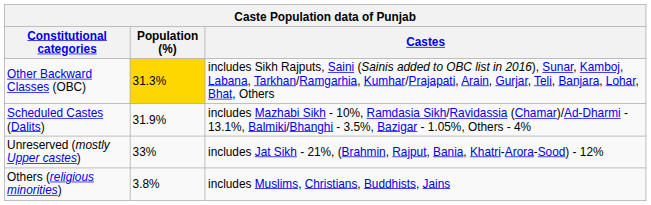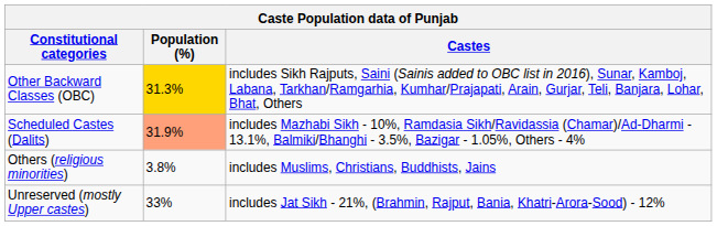 <table class="wikitable">
 <tr>
 <th colspan="3">Caste Population data of Punjab <sup></sup></th>
 </tr>
 <tr>
 <th><a href='#'>Constitutional categories</a></th>
 <th>Population (%)</th>
 <th><a href='#'>Castes</a></th>
 </tr>
 <tr>
 <td><a href='#'>Other Backward Classes</a> (OBC)</td>
 <td style="background: gold;">31.3%</td>
 <td>includes Sikh Rajputs, <a href='#'>Saini</a> (<em>Sainis added to OBC list in 2016</em>), <a href='#'>Sunar</a>, <a href='#'>Kamboj</a>, <a href='#'>Labana</a>, <a href='#'>Tarkhan</a>/<a href='#'>Ramgarhia</a>, <a href='#'>Kumhar</a>/<a href='#'>Prajapati</a>, <a href='#'>Arain</a>, <a href='#'>Gurjar</a>, <a href='#'>Teli</a>, <a href='#'>Banjara</a>, <a href='#'>Lohar</a>, <a href='#'>Bhat</a>, Others</td>
 </tr>
 <tr>
 <td><a href='#'>Scheduled Castes</a> (<a href='#'>Dalits</a>)</td>
-<td>31.9%</td>
+<td style="background: lightsalmon;">31.9%</td>
 <td>includes <a href='#'>Mazhabi Sikh</a> - 10%, <a href='#'>Ramdasia Sikh</a>/<a href='#'>Ravidassia</a> (<a href='#'>Chamar</a>)/<a href='#'>Ad-Dharmi</a> - 13.1%, <a href='#'>Balmiki</a>/<a href='#'>Bhanghi</a> - 3.5%, <a href='#'>Bazigar</a> - 1.05%, Others - 4%</td>
+</tr>
+<tr>
+<td>Others (<em><a href='#'>religious minorities</a></em>)</td>
+<td>3.8%</td>
+<td>includes <a href='#'>Muslims</a>, <a href='#'>Christians</a>, <a href='#'>Buddhists</a>, <a href='#'>Jains</a></td>
 </tr>
 <tr>
 <td>Unreserved (<em>mostly <a href='#'>Upper castes</a></em>)</td>
 <td>33%</td>
 <td>includes <a href='#'>Jat Sikh</a> - 21%, (<a href='#'>Brahmin</a>, <a href='#'>Rajput</a>, <a href='#'>Bania</a>, <a href='#'>Khatri</a>-<a href='#'>Arora</a>-<a href='#'>Sood</a>) - 12%</td>
 </tr>
-<tr>
-<td>Others (<em><a href='#'>religious minorities</a></em>)</td>
-<td>3.8%</td>
-<td>includes <a href='#'>Muslims</a>, <a href='#'>Christians</a>, <a href='#'>Buddhists</a>, <a href='#'>Jains</a></td>
-</tr>
 </table>
